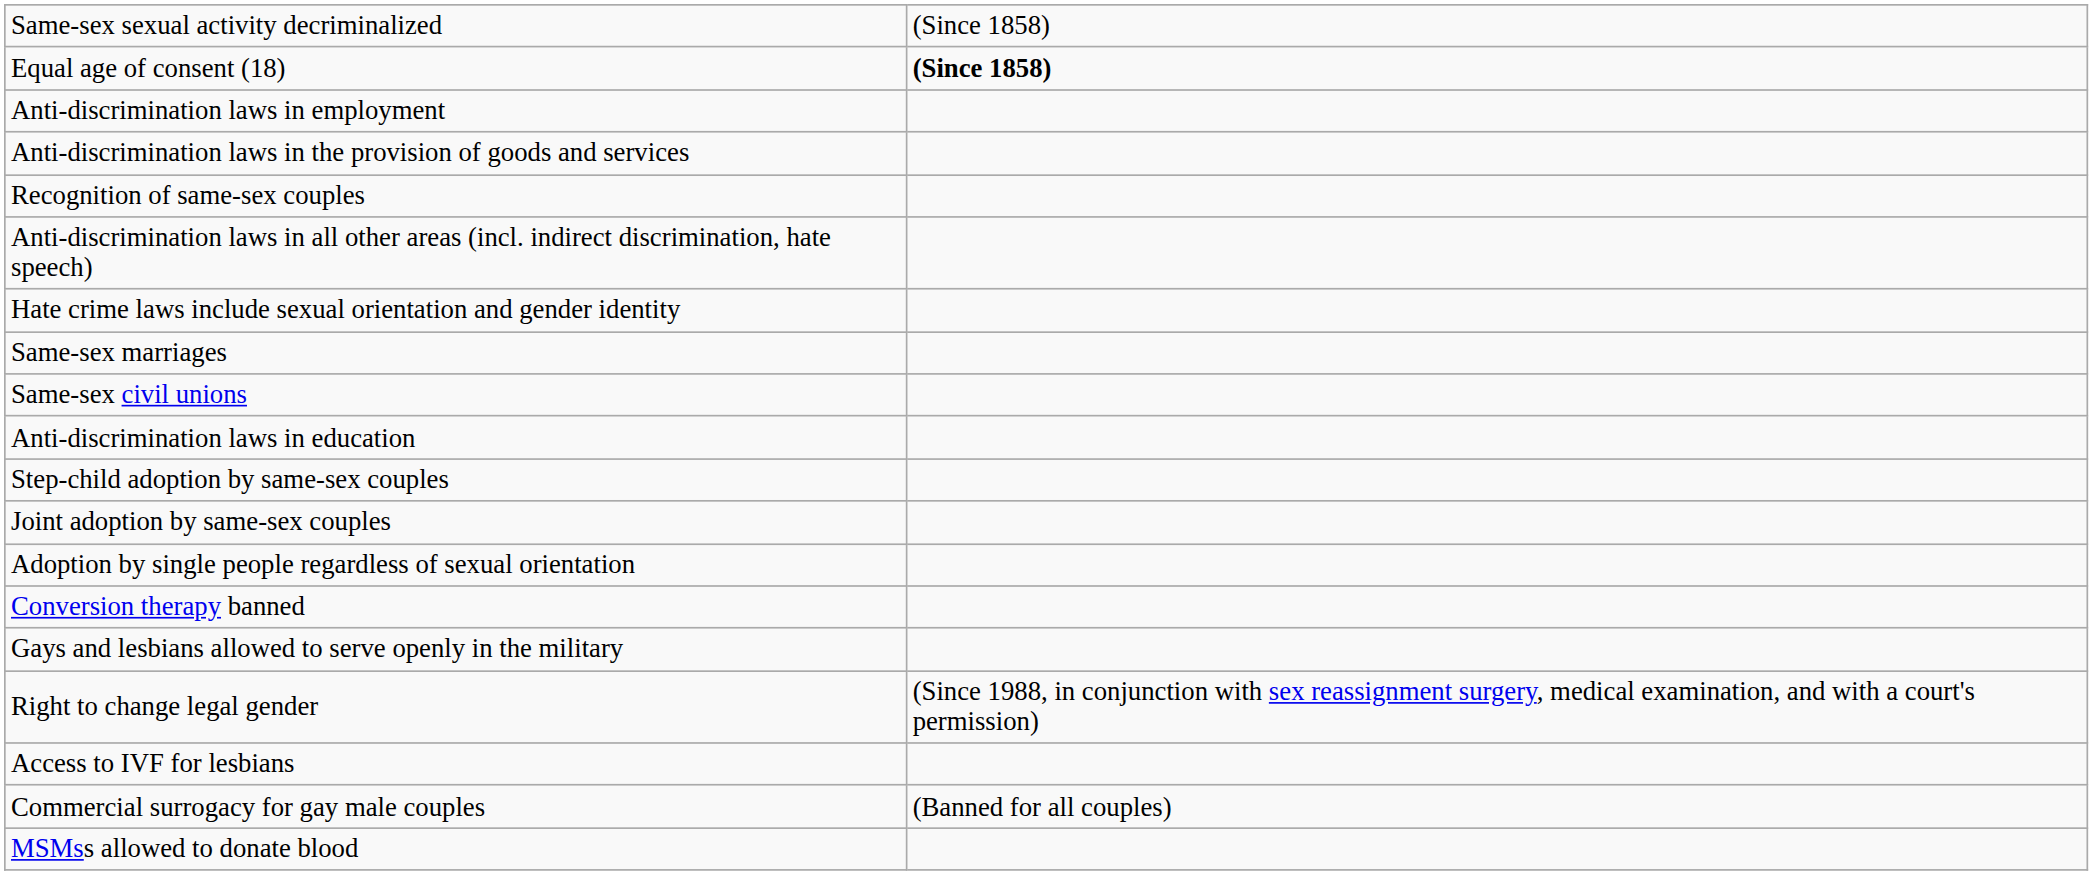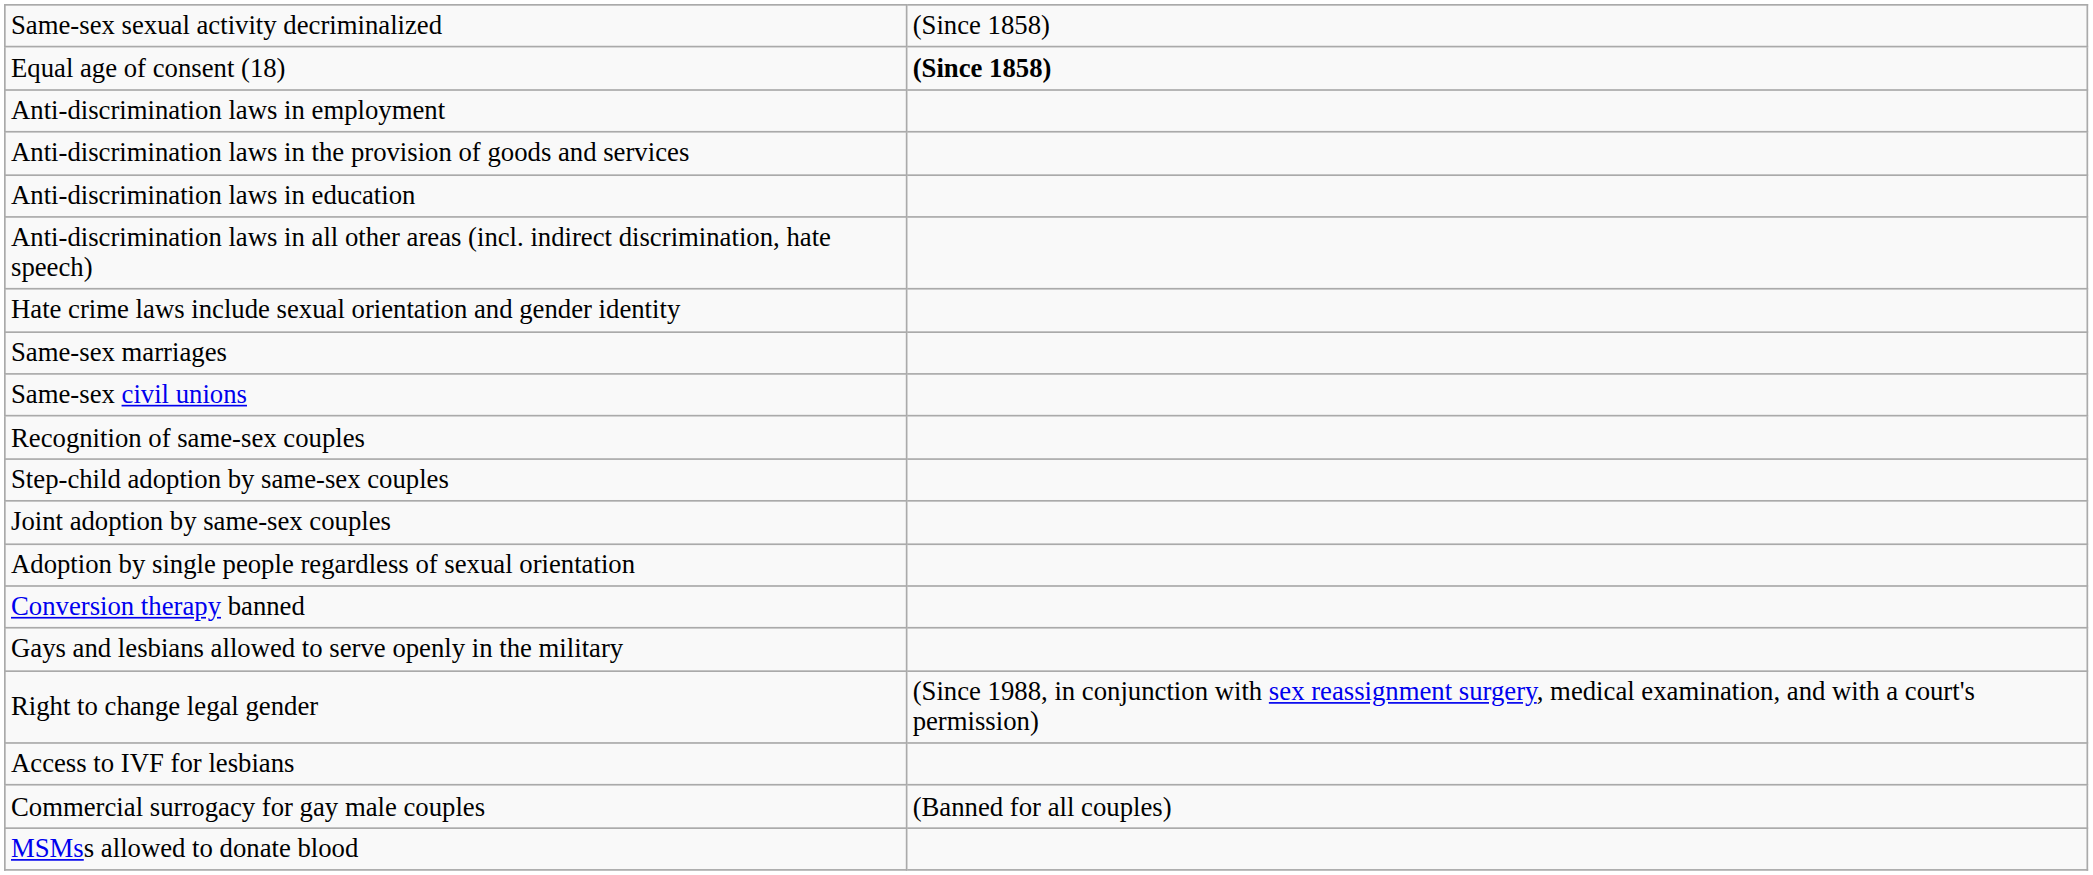 <table class="wikitable">
 <tr>
 <td>Same-sex sexual activity decriminalized</td>
 <td> (Since 1858)</td>
 </tr>
 <tr>
 <td>Equal age of consent (18)</td>
 <td><strong> (Since 1858)</strong></td>
 </tr>
 <tr>
 <td>Anti-discrimination laws in employment</td>
 <td></td>
 </tr>
 <tr>
 <td>Anti-discrimination laws in the provision of goods and services</td>
 <td></td>
 </tr>
 <tr>
-<td>Recognition of same-sex couples</td>
+<td>Anti-discrimination laws in education</td>
 <td></td>
 </tr>
 <tr>
 <td>Anti-discrimination laws in all other areas (incl. indirect discrimination, hate speech)</td>
 <td></td>
 </tr>
 <tr>
 <td>Hate crime laws include sexual orientation and gender identity</td>
 <td></td>
 </tr>
 <tr>
 <td>Same-sex marriages</td>
 <td></td>
 </tr>
 <tr>
 <td>Same-sex <a href='#'>civil unions</a></td>
 <td></td>
 </tr>
 <tr>
-<td>Anti-discrimination laws in education</td>
+<td>Recognition of same-sex couples</td>
 <td></td>
 </tr>
 <tr>
 <td>Step-child adoption by same-sex couples</td>
 <td></td>
 </tr>
 <tr>
 <td>Joint adoption by same-sex couples</td>
 <td></td>
 </tr>
 <tr>
 <td>Adoption by single people regardless of sexual orientation</td>
 <td></td>
 </tr>
 <tr>
 <td><a href='#'>Conversion therapy</a> banned</td>
 <td></td>
 </tr>
 <tr>
 <td>Gays and lesbians allowed to serve openly in the military</td>
 <td></td>
 </tr>
 <tr>
 <td>Right to change legal gender</td>
 <td> (Since 1988, in conjunction with <a href='#'>sex reassignment surgery</a>, medical examination, and with a court's permission)</td>
 </tr>
 <tr>
 <td>Access to IVF for lesbians</td>
 <td></td>
 </tr>
 <tr>
 <td>Commercial surrogacy for gay male couples</td>
 <td> (Banned for all couples)</td>
 </tr>
 <tr>
 <td><a href='#'>MSMs</a>s allowed to donate blood</td>
 <td></td>
 </tr>
 </table>
